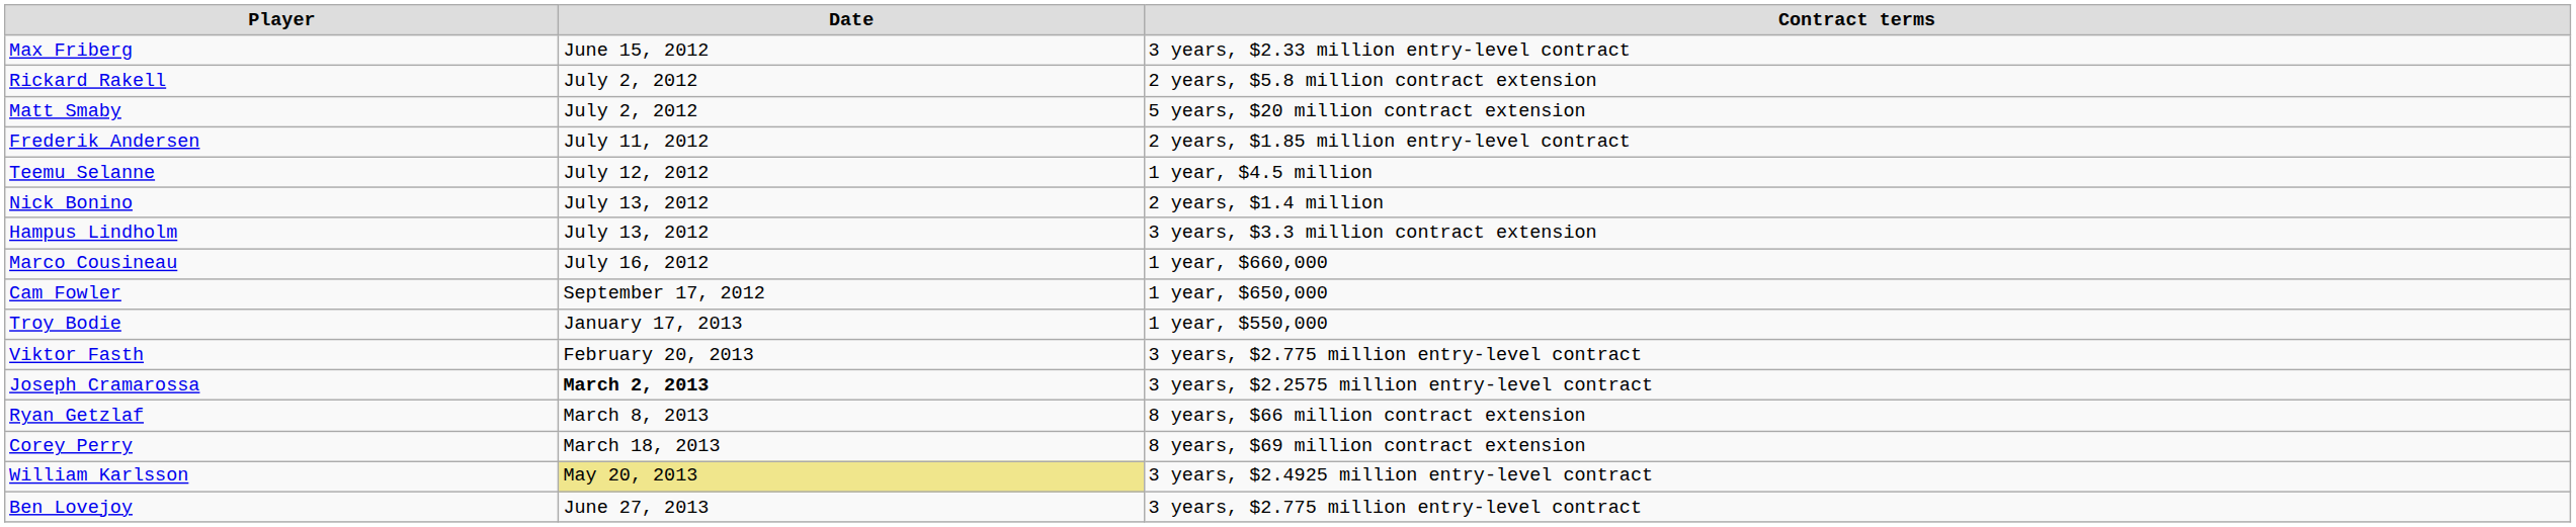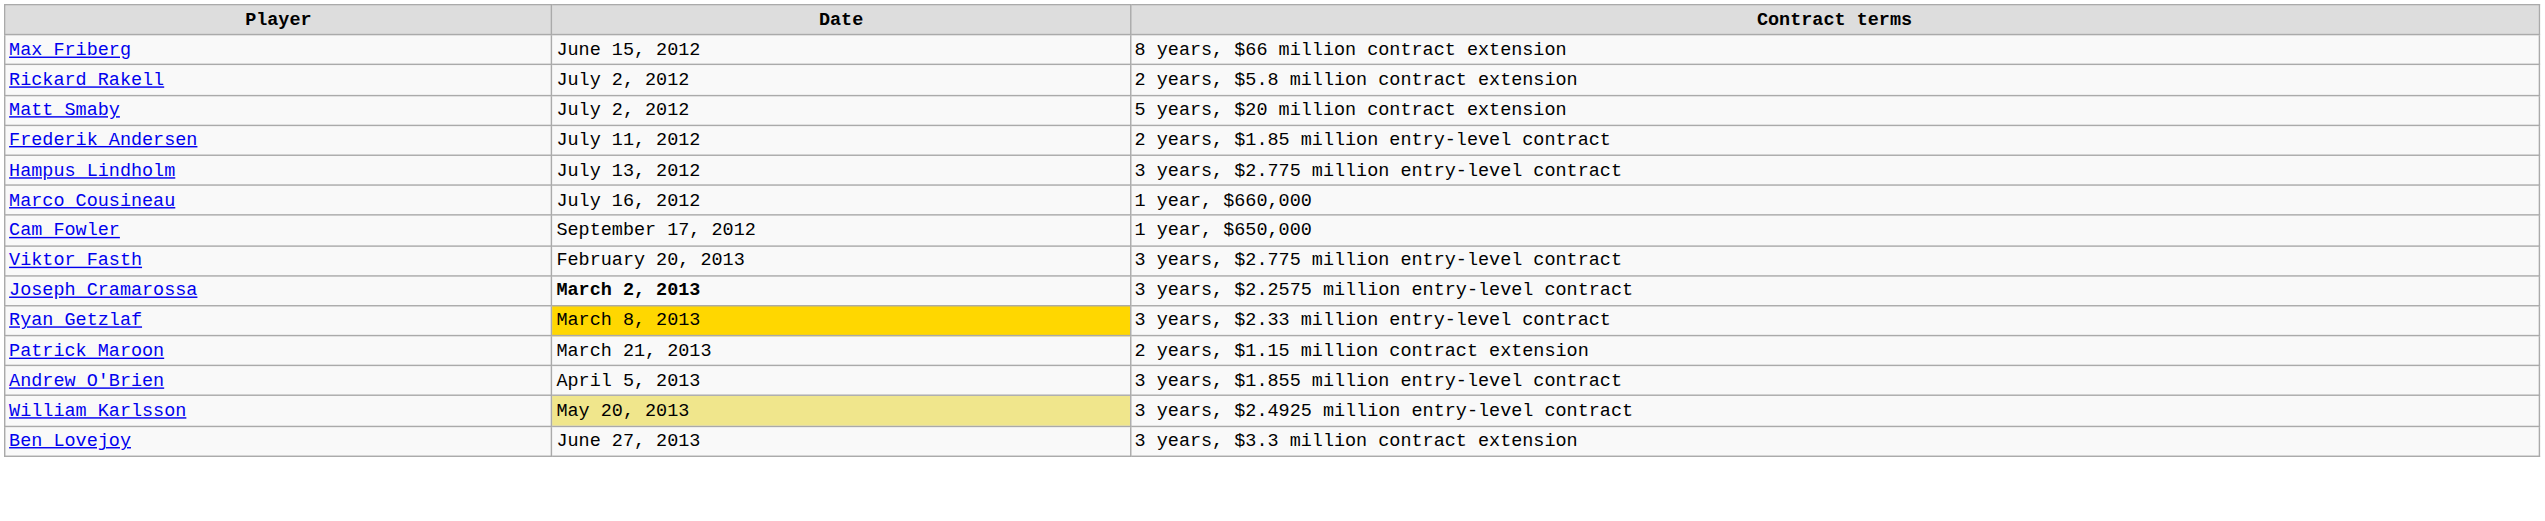 <table class="wikitable" style="width:90%;">
 <tr style="text-align:center; background:#ddd;">
 <td><strong>Player</strong></td>
 <td><strong>Date</strong></td>
 <td><strong>Contract terms</strong></td>
 </tr>
 <tr>
 <td><a href='#'>Max Friberg</a></td>
 <td>June 15, 2012</td>
-<td>3 years, $2.33 million entry-level contract</td>
+<td>8 years, $66 million contract extension</td>
 </tr>
 <tr>
 <td><a href='#'>Rickard Rakell</a></td>
 <td>July 2, 2012</td>
 <td>2 years, $5.8 million contract extension</td>
 </tr>
 <tr>
 <td><a href='#'>Matt Smaby</a></td>
 <td>July 2, 2012</td>
 <td>5 years, $20 million contract extension</td>
 </tr>
 <tr>
 <td><a href='#'>Frederik Andersen</a></td>
 <td>July 11, 2012</td>
 <td>2 years, $1.85 million entry-level contract</td>
 </tr>
 <tr>
-<td><a href='#'>Teemu Selanne</a></td>
-<td>July 12, 2012</td>
-<td>1 year, $4.5 million</td>
-</tr>
-<tr>
-<td><a href='#'>Nick Bonino</a></td>
-<td>July 13, 2012</td>
-<td>2 years, $1.4 million</td>
-</tr>
-<tr>
 <td><a href='#'>Hampus Lindholm</a></td>
 <td>July 13, 2012</td>
-<td>3 years, $3.3 million contract extension</td>
+<td>3 years, $2.775 million entry-level contract</td>
 </tr>
 <tr>
 <td><a href='#'>Marco Cousineau</a></td>
 <td>July 16, 2012</td>
 <td>1 year, $660,000</td>
 </tr>
 <tr>
 <td><a href='#'>Cam Fowler</a></td>
 <td>September 17, 2012</td>
 <td>1 year, $650,000</td>
-</tr>
-<tr>
-<td><a href='#'>Troy Bodie</a></td>
-<td>January 17, 2013</td>
-<td>1 year, $550,000</td>
 </tr>
 <tr>
 <td><a href='#'>Viktor Fasth</a></td>
 <td>February 20, 2013</td>
 <td>3 years, $2.775 million entry-level contract</td>
 </tr>
 <tr>
 <td><a href='#'>Joseph Cramarossa</a></td>
 <td><strong>March 2, 2013</strong></td>
 <td>3 years, $2.2575 million entry-level contract</td>
 </tr>
 <tr>
 <td><a href='#'>Ryan Getzlaf</a></td>
-<td>March 8, 2013</td>
-<td>8 years, $66 million contract extension</td>
+<td style="background: gold;">March 8, 2013</td>
+<td>3 years, $2.33 million entry-level contract</td>
 </tr>
 <tr>
-<td><a href='#'>Corey Perry</a></td>
-<td>March 18, 2013</td>
-<td>8 years, $69 million contract extension</td>
+<td><a href='#'>Patrick Maroon</a></td>
+<td>March 21, 2013</td>
+<td>2 years, $1.15 million contract extension</td>
+</tr>
+<tr>
+<td><a href='#'>Andrew O'Brien</a></td>
+<td>April 5, 2013</td>
+<td>3 years, $1.855 million entry-level contract</td>
 </tr>
 <tr>
 <td><a href='#'>William Karlsson</a></td>
 <td style="background: khaki;">May 20, 2013</td>
 <td>3 years, $2.4925 million entry-level contract</td>
 </tr>
 <tr>
 <td><a href='#'>Ben Lovejoy</a></td>
 <td>June 27, 2013</td>
-<td>3 years, $2.775 million entry-level contract</td>
+<td>3 years, $3.3 million contract extension</td>
 </tr>
 </table>
